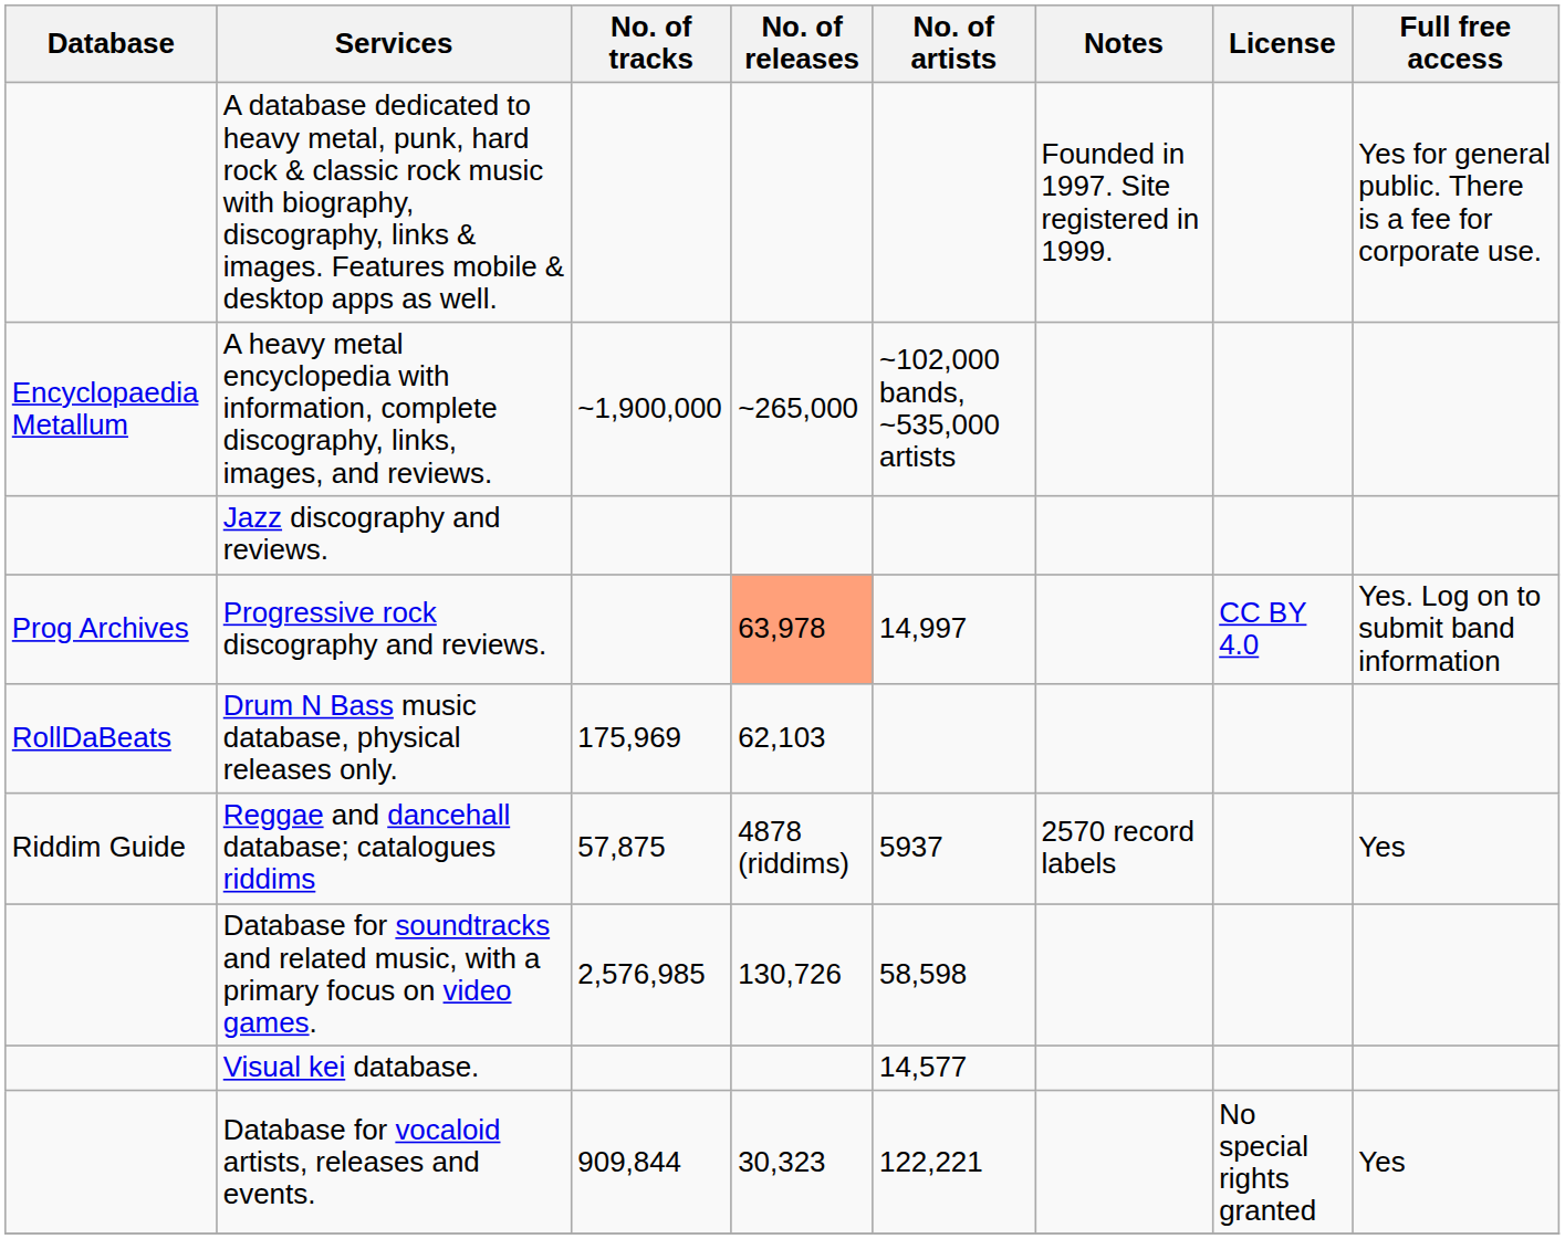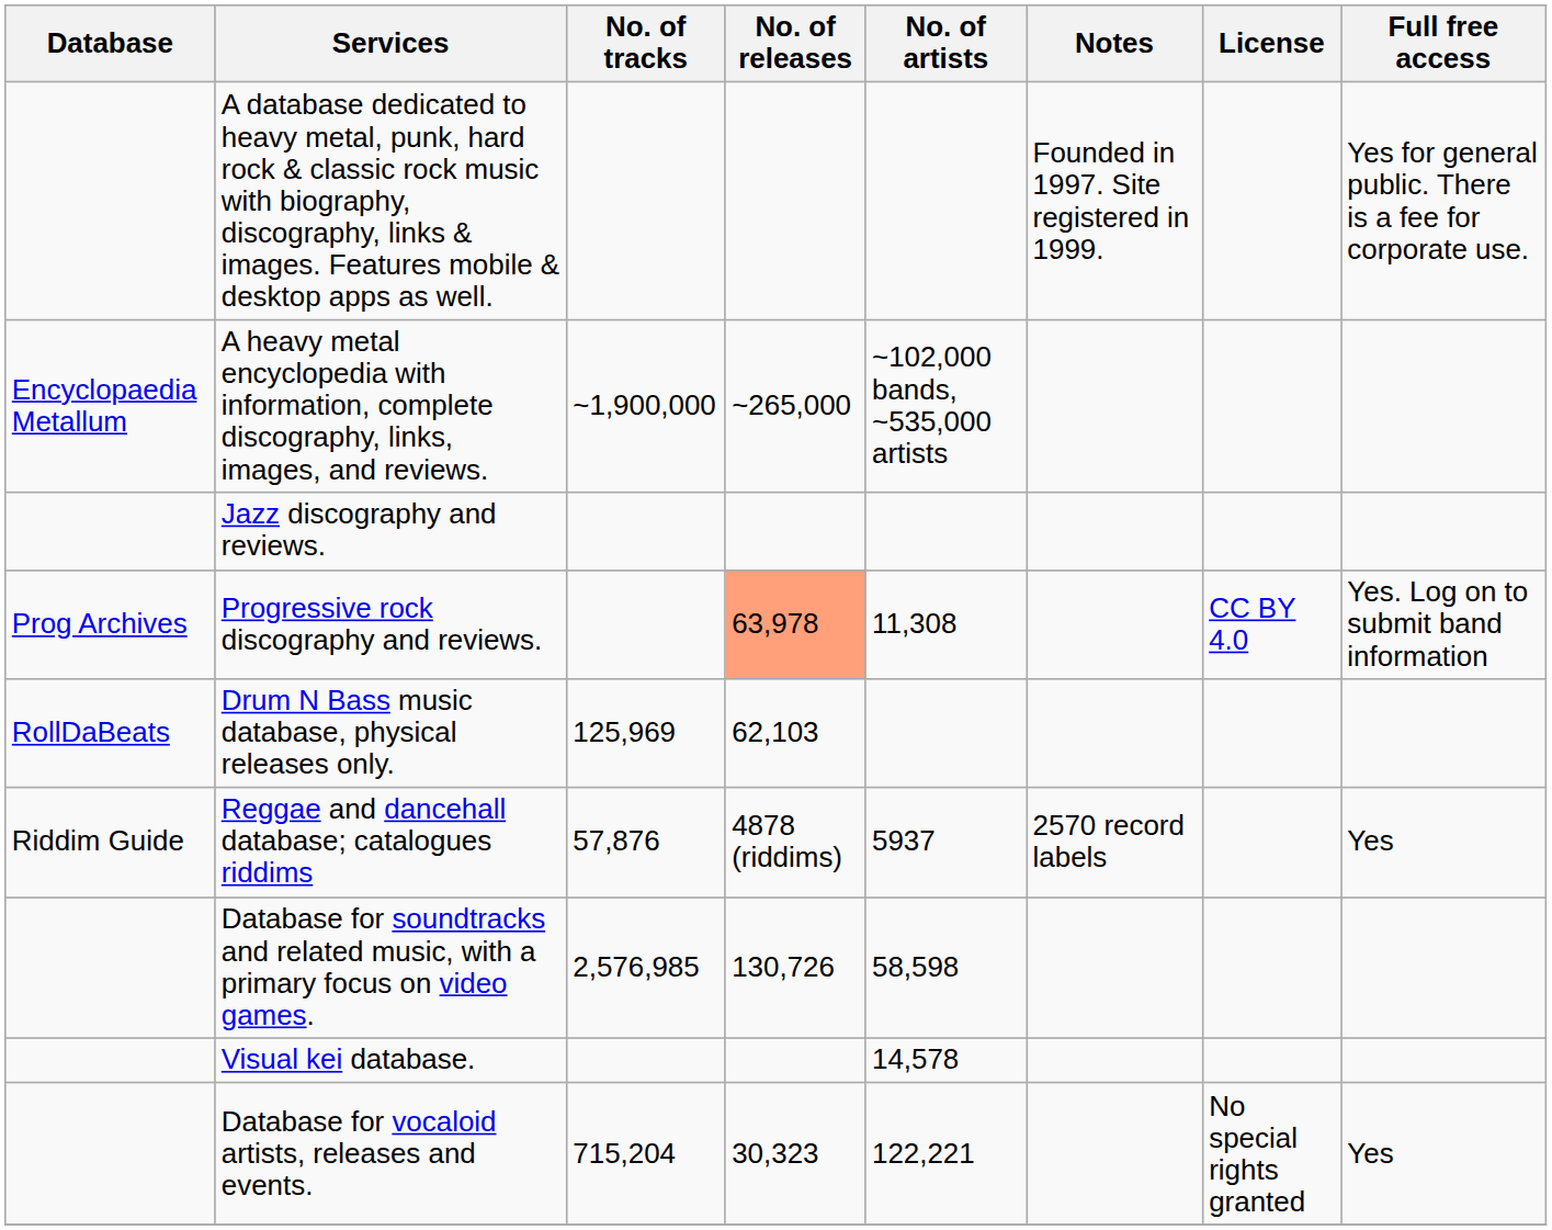 <table class="wikitable sortable">
 <tr>
 <th>Database</th>
 <th>Services</th>
 <th data-sort-type="number">No. of tracks</th>
 <th data-sort-type="number">No. of releases</th>
 <th data-sort-type="number">No. of artists</th>
 <th>Notes</th>
 <th>License</th>
 <th>Full free access</th>
 </tr>
 <tr>
 <td></td>
 <td>A database dedicated to heavy metal, punk, hard rock & classic rock music with biography, discography, links & images. Features mobile & desktop apps as well.</td>
 <td></td>
 <td></td>
 <td></td>
 <td>Founded in 1997. Site registered in 1999.</td>
 <td></td>
 <td>Yes for general public. There is a fee for corporate use.</td>
 </tr>
 <tr>
 <td><a href='#'>Encyclopaedia Metallum</a></td>
 <td>A heavy metal encyclopedia with information, complete discography, links, images, and reviews.</td>
 <td data-sort-value="1,900,000">~1,900,000</td>
 <td data-sort-value="265,000">~265,000</td>
 <td data-sort-value="637,000">~102,000 bands, ~535,000 artists</td>
 <td></td>
 <td></td>
 <td></td>
 </tr>
 <tr>
 <td></td>
 <td><a href='#'>Jazz</a> discography and reviews.</td>
 <td></td>
 <td></td>
 <td></td>
 <td></td>
 <td></td>
 <td></td>
 </tr>
 <tr>
 <td><a href='#'>Prog Archives</a></td>
 <td><a href='#'>Progressive rock</a> discography and reviews.</td>
 <td></td>
 <td style="background: lightsalmon;">63,978</td>
-<td>14,997</td>
+<td>11,308</td>
 <td></td>
 <td><a href='#'>CC BY 4.0</a></td>
 <td>Yes. Log on to submit band information</td>
 </tr>
 <tr>
 <td><a href='#'>RollDaBeats</a></td>
 <td><a href='#'>Drum N Bass</a> music database, physical releases only.</td>
-<td>175,969</td>
+<td>125,969</td>
 <td>62,103</td>
 <td></td>
 <td></td>
 <td></td>
 <td></td>
 </tr>
 <tr>
 <td>Riddim Guide</td>
 <td><a href='#'>Reggae</a> and <a href='#'>dancehall</a> database; catalogues <a href='#'>riddims</a></td>
-<td>57,875 </td>
+<td>57,876 </td>
 <td>4878 (riddims) </td>
 <td>5937 </td>
 <td>2570 record labels </td>
 <td></td>
 <td>Yes</td>
 </tr>
 <tr>
 <td></td>
 <td>Database for <a href='#'>soundtracks</a> and related music, with a primary focus on <a href='#'>video games</a>.</td>
 <td>2,576,985</td>
 <td>130,726</td>
 <td>58,598</td>
 <td></td>
 <td></td>
 <td></td>
 </tr>
 <tr>
 <td></td>
 <td><a href='#'>Visual kei</a> database.</td>
 <td></td>
 <td></td>
-<td>14,577 </td>
+<td>14,578 </td>
 <td></td>
 <td></td>
 <td></td>
 </tr>
 <tr>
 <td></td>
 <td>Database for <a href='#'>vocaloid</a> artists, releases and events.</td>
-<td>909,844</td>
+<td>715,204</td>
 <td>30,323</td>
 <td>122,221</td>
 <td></td>
 <td>No special rights granted</td>
 <td>Yes</td>
 </tr>
 <tr>
 </tr>
 </table>
